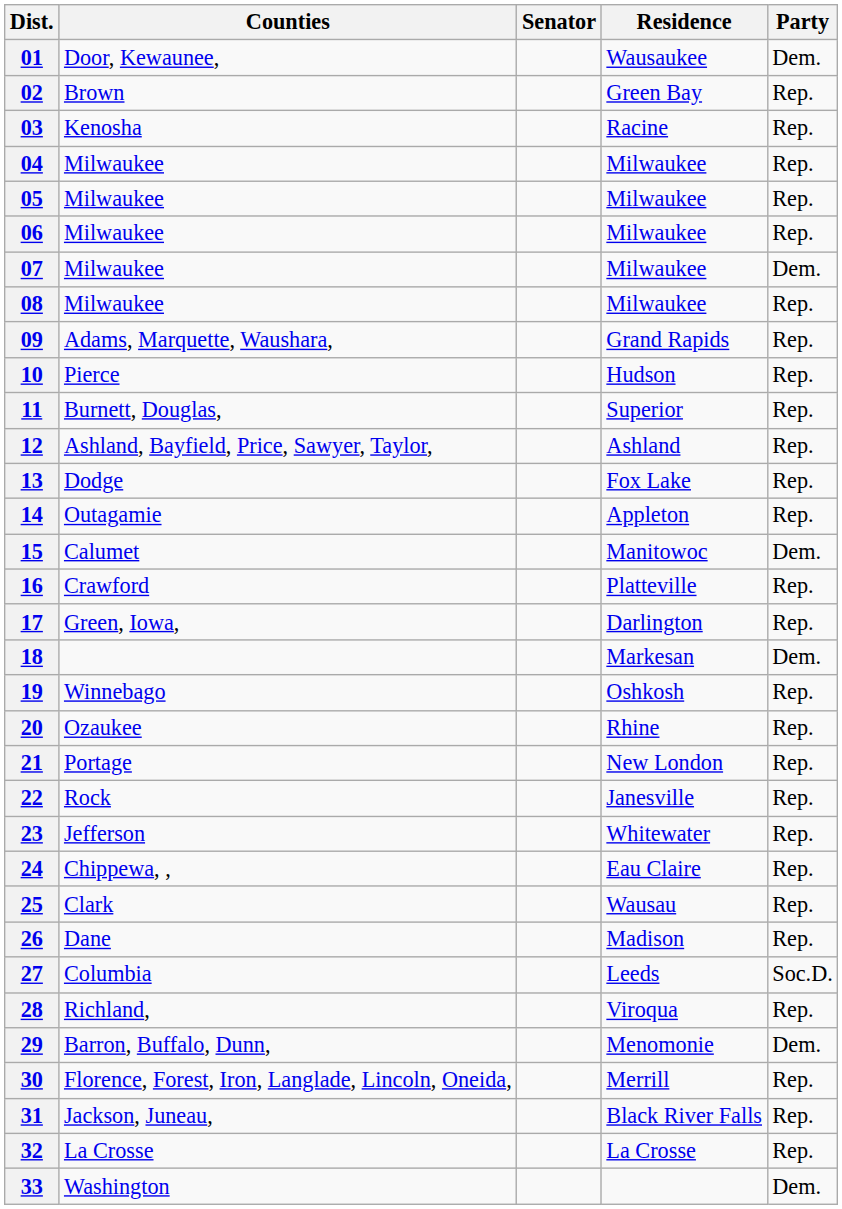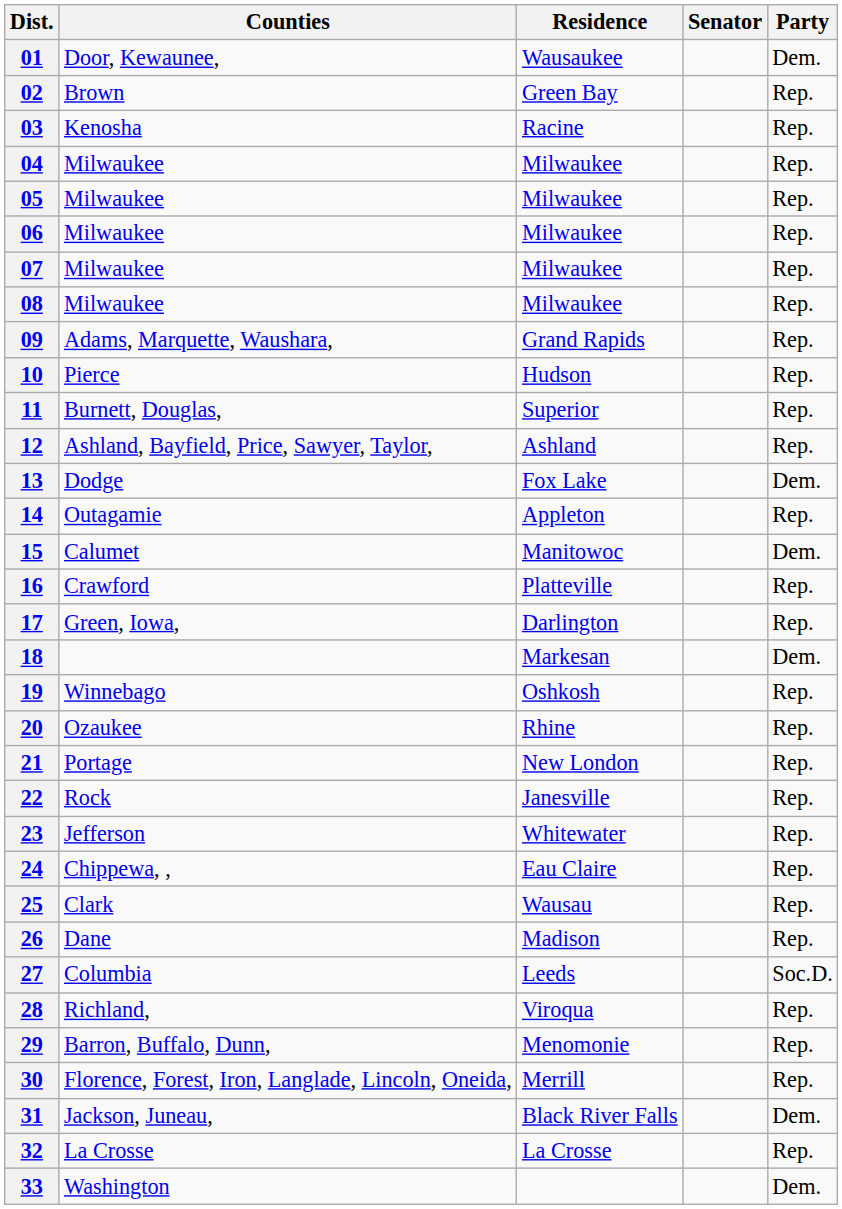 <table class="wikitable sortable">
 <tr>
 <th>Dist.</th>
 <th>Counties</th>
+<th>Residence</th>
 <th>Senator</th>
-<th>Residence</th>
 <th>Party</th>
 </tr>
 <tr>
 <th><a href='#'>01</a></th>
 <td><a href='#'>Door</a>, <a href='#'>Kewaunee</a>, </td>
+<td><a href='#'>Wausaukee</a></td>
 <td></td>
-<td><a href='#'>Wausaukee</a></td>
 <td>Dem.</td>
 </tr>
 <tr>
 <th><a href='#'>02</a></th>
 <td><a href='#'>Brown</a> </td>
+<td><a href='#'>Green Bay</a></td>
 <td></td>
-<td><a href='#'>Green Bay</a></td>
 <td>Rep.</td>
 </tr>
 <tr>
 <th><a href='#'>03</a></th>
 <td><a href='#'>Kenosha</a> </td>
+<td><a href='#'>Racine</a></td>
 <td></td>
-<td><a href='#'>Racine</a></td>
 <td>Rep.</td>
 </tr>
 <tr>
 <th><a href='#'>04</a></th>
 <td><a href='#'>Milwaukee</a> </td>
+<td><a href='#'>Milwaukee</a></td>
 <td></td>
-<td><a href='#'>Milwaukee</a></td>
 <td>Rep.</td>
 </tr>
 <tr>
 <th><a href='#'>05</a></th>
 <td><a href='#'>Milwaukee</a> </td>
+<td><a href='#'>Milwaukee</a></td>
 <td></td>
-<td><a href='#'>Milwaukee</a></td>
 <td>Rep.</td>
 </tr>
 <tr>
 <th><a href='#'>06</a></th>
 <td><a href='#'>Milwaukee</a> </td>
+<td><a href='#'>Milwaukee</a></td>
 <td></td>
-<td><a href='#'>Milwaukee</a></td>
 <td>Rep.</td>
 </tr>
 <tr>
 <th><a href='#'>07</a></th>
 <td><a href='#'>Milwaukee</a> </td>
+<td><a href='#'>Milwaukee</a></td>
 <td></td>
-<td><a href='#'>Milwaukee</a></td>
-<td>Dem.</td>
+<td>Rep.</td>
 </tr>
 <tr>
 <th><a href='#'>08</a></th>
 <td><a href='#'>Milwaukee</a> </td>
+<td><a href='#'>Milwaukee</a></td>
 <td></td>
-<td><a href='#'>Milwaukee</a></td>
 <td>Rep.</td>
 </tr>
 <tr>
 <th><a href='#'>09</a></th>
 <td><a href='#'>Adams</a>, <a href='#'>Marquette</a>, <a href='#'>Waushara</a>, </td>
+<td><a href='#'>Grand Rapids</a></td>
 <td></td>
-<td><a href='#'>Grand Rapids</a></td>
 <td>Rep.</td>
 </tr>
 <tr>
 <th><a href='#'>10</a></th>
 <td><a href='#'>Pierce</a> </td>
+<td><a href='#'>Hudson</a></td>
 <td></td>
-<td><a href='#'>Hudson</a></td>
 <td>Rep.</td>
 </tr>
 <tr>
 <th><a href='#'>11</a></th>
 <td><a href='#'>Burnett</a>, <a href='#'>Douglas</a>, </td>
+<td><a href='#'>Superior</a></td>
 <td></td>
-<td><a href='#'>Superior</a></td>
 <td>Rep.</td>
 </tr>
 <tr>
 <th><a href='#'>12</a></th>
 <td><a href='#'>Ashland</a>, <a href='#'>Bayfield</a>, <a href='#'>Price</a>, <a href='#'>Sawyer</a>, <a href='#'>Taylor</a>, </td>
+<td><a href='#'>Ashland</a></td>
 <td></td>
-<td><a href='#'>Ashland</a></td>
 <td>Rep.</td>
 </tr>
 <tr>
 <th><a href='#'>13</a></th>
 <td><a href='#'>Dodge</a></td>
+<td><a href='#'>Fox Lake</a></td>
 <td></td>
-<td><a href='#'>Fox Lake</a></td>
-<td>Rep.</td>
+<td>Dem.</td>
 </tr>
 <tr>
 <th><a href='#'>14</a></th>
 <td><a href='#'>Outagamie</a> </td>
+<td><a href='#'>Appleton</a></td>
 <td></td>
-<td><a href='#'>Appleton</a></td>
 <td>Rep.</td>
 </tr>
 <tr>
 <th><a href='#'>15</a></th>
 <td><a href='#'>Calumet</a> </td>
+<td><a href='#'>Manitowoc</a></td>
 <td></td>
-<td><a href='#'>Manitowoc</a></td>
 <td>Dem.</td>
 </tr>
 <tr>
 <th><a href='#'>16</a></th>
 <td><a href='#'>Crawford</a> </td>
+<td><a href='#'>Platteville</a></td>
 <td></td>
-<td><a href='#'>Platteville</a></td>
 <td>Rep.</td>
 </tr>
 <tr>
 <th><a href='#'>17</a></th>
 <td><a href='#'>Green</a>, <a href='#'>Iowa</a>, </td>
+<td><a href='#'>Darlington</a></td>
 <td></td>
-<td><a href='#'>Darlington</a></td>
 <td>Rep.</td>
 </tr>
 <tr>
 <th><a href='#'>18</a></th>
 <td> </td>
+<td><a href='#'>Markesan</a></td>
 <td></td>
-<td><a href='#'>Markesan</a></td>
 <td>Dem.</td>
 </tr>
 <tr>
 <th><a href='#'>19</a></th>
 <td><a href='#'>Winnebago</a></td>
+<td><a href='#'>Oshkosh</a></td>
 <td></td>
-<td><a href='#'>Oshkosh</a></td>
 <td>Rep.</td>
 </tr>
 <tr>
 <th><a href='#'>20</a></th>
 <td><a href='#'>Ozaukee</a> </td>
+<td><a href='#'>Rhine</a></td>
 <td></td>
-<td><a href='#'>Rhine</a></td>
 <td>Rep.</td>
 </tr>
 <tr>
 <th><a href='#'>21</a></th>
 <td><a href='#'>Portage</a> </td>
+<td><a href='#'>New London</a></td>
 <td></td>
-<td><a href='#'>New London</a></td>
 <td>Rep.</td>
 </tr>
 <tr>
 <th><a href='#'>22</a></th>
 <td><a href='#'>Rock</a></td>
+<td><a href='#'>Janesville</a></td>
 <td></td>
-<td><a href='#'>Janesville</a></td>
 <td>Rep.</td>
 </tr>
 <tr>
 <th><a href='#'>23</a></th>
 <td><a href='#'>Jefferson</a> </td>
+<td><a href='#'>Whitewater</a></td>
 <td></td>
-<td><a href='#'>Whitewater</a></td>
 <td>Rep.</td>
 </tr>
 <tr>
 <th><a href='#'>24</a></th>
 <td><a href='#'>Chippewa</a>, , </td>
+<td><a href='#'>Eau Claire</a></td>
 <td></td>
-<td><a href='#'>Eau Claire</a></td>
 <td>Rep.</td>
 </tr>
 <tr>
 <th><a href='#'>25</a></th>
 <td><a href='#'>Clark</a> </td>
+<td><a href='#'>Wausau</a></td>
 <td></td>
-<td><a href='#'>Wausau</a></td>
 <td>Rep.</td>
 </tr>
 <tr>
 <th><a href='#'>26</a></th>
 <td><a href='#'>Dane</a></td>
+<td><a href='#'>Madison</a></td>
 <td></td>
-<td><a href='#'>Madison</a></td>
 <td>Rep.</td>
 </tr>
 <tr>
 <th><a href='#'>27</a></th>
 <td><a href='#'>Columbia</a> </td>
+<td><a href='#'>Leeds</a></td>
 <td></td>
-<td><a href='#'>Leeds</a></td>
 <td>Soc.D.</td>
 </tr>
 <tr>
 <th><a href='#'>28</a></th>
 <td><a href='#'>Richland</a>, </td>
+<td><a href='#'>Viroqua</a></td>
 <td></td>
-<td><a href='#'>Viroqua</a></td>
 <td>Rep.</td>
 </tr>
 <tr>
 <th><a href='#'>29</a></th>
 <td><a href='#'>Barron</a>, <a href='#'>Buffalo</a>, <a href='#'>Dunn</a>, </td>
+<td><a href='#'>Menomonie</a></td>
 <td></td>
-<td><a href='#'>Menomonie</a></td>
-<td>Dem.</td>
+<td>Rep.</td>
 </tr>
 <tr>
 <th><a href='#'>30</a></th>
 <td><a href='#'>Florence</a>, <a href='#'>Forest</a>, <a href='#'>Iron</a>, <a href='#'>Langlade</a>, <a href='#'>Lincoln</a>, <a href='#'>Oneida</a>, </td>
+<td><a href='#'>Merrill</a></td>
 <td></td>
-<td><a href='#'>Merrill</a></td>
 <td>Rep.</td>
 </tr>
 <tr>
 <th><a href='#'>31</a></th>
 <td><a href='#'>Jackson</a>, <a href='#'>Juneau</a>, </td>
+<td><a href='#'>Black River Falls</a></td>
 <td></td>
-<td><a href='#'>Black River Falls</a></td>
-<td>Rep.</td>
+<td>Dem.</td>
 </tr>
 <tr>
 <th><a href='#'>32</a></th>
 <td><a href='#'>La Crosse</a> </td>
+<td><a href='#'>La Crosse</a></td>
 <td></td>
-<td><a href='#'>La Crosse</a></td>
 <td>Rep.</td>
 </tr>
 <tr>
 <th><a href='#'>33</a></th>
 <td><a href='#'>Washington</a> </td>
 <td></td>
 <td></td>
 <td>Dem.</td>
 </tr>
 </table>
